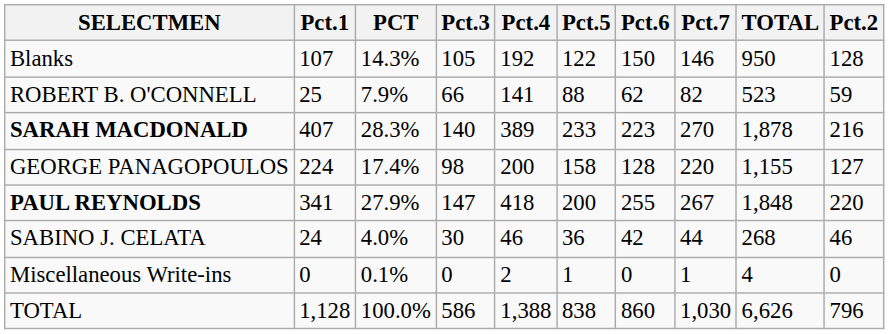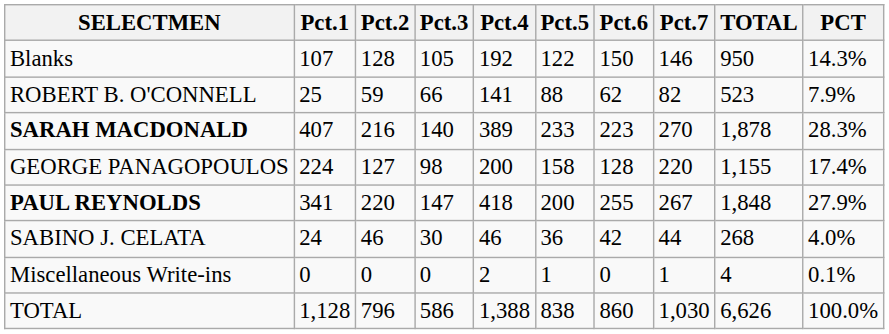 <table class="wikitable" left; margin-left:1em">
 <tr>
 <th>SELECTMEN</th>
 <th>Pct.1</th>
-<th>PCT</th>
+<th>Pct.2</th>
 <th>Pct.3</th>
 <th>Pct.4</th>
 <th>Pct.5</th>
 <th>Pct.6</th>
 <th>Pct.7</th>
 <th>TOTAL</th>
-<th>Pct.2</th>
+<th>PCT</th>
 </tr>
 <tr>
 <td>Blanks</td>
 <td>107</td>
-<td>14.3%</td>
+<td>128</td>
 <td>105</td>
 <td>192</td>
 <td>122</td>
 <td>150</td>
 <td>146</td>
 <td>950</td>
-<td>128</td>
+<td>14.3%</td>
 </tr>
 <tr>
 <td>ROBERT B. O'CONNELL</td>
 <td>25</td>
-<td>7.9%</td>
+<td>59</td>
 <td>66</td>
 <td>141</td>
 <td>88</td>
 <td>62</td>
 <td>82</td>
 <td>523</td>
-<td>59</td>
+<td>7.9%</td>
 </tr>
 <tr>
 <td><strong>SARAH MACDONALD</strong></td>
 <td>407</td>
-<td>28.3%</td>
+<td>216</td>
 <td>140</td>
 <td>389</td>
 <td>233</td>
 <td>223</td>
 <td>270</td>
 <td>1,878</td>
-<td>216</td>
+<td>28.3%</td>
 </tr>
 <tr>
 <td>GEORGE PANAGOPOULOS</td>
 <td>224</td>
-<td>17.4%</td>
+<td>127</td>
 <td>98</td>
 <td>200</td>
 <td>158</td>
 <td>128</td>
 <td>220</td>
 <td>1,155</td>
-<td>127</td>
+<td>17.4%</td>
 </tr>
 <tr>
 <td><strong>PAUL REYNOLDS</strong></td>
 <td>341</td>
-<td>27.9%</td>
+<td>220</td>
 <td>147</td>
 <td>418</td>
 <td>200</td>
 <td>255</td>
 <td>267</td>
 <td>1,848</td>
-<td>220</td>
+<td>27.9%</td>
 </tr>
 <tr>
 <td>SABINO J. CELATA</td>
 <td>24</td>
-<td>4.0%</td>
+<td>46</td>
 <td>30</td>
 <td>46</td>
 <td>36</td>
 <td>42</td>
 <td>44</td>
 <td>268</td>
-<td>46</td>
+<td>4.0%</td>
 </tr>
 <tr>
 <td>Miscellaneous Write-ins</td>
 <td>0</td>
-<td>0.1%</td>
+<td>0</td>
 <td>0</td>
 <td>2</td>
 <td>1</td>
 <td>0</td>
 <td>1</td>
 <td>4</td>
-<td>0</td>
+<td>0.1%</td>
 </tr>
 <tr>
 <td>TOTAL</td>
 <td>1,128</td>
-<td>100.0%</td>
+<td>796</td>
 <td>586</td>
 <td>1,388</td>
 <td>838</td>
 <td>860</td>
 <td>1,030</td>
 <td>6,626</td>
-<td>796</td>
+<td>100.0%</td>
 </tr>
 </table>
